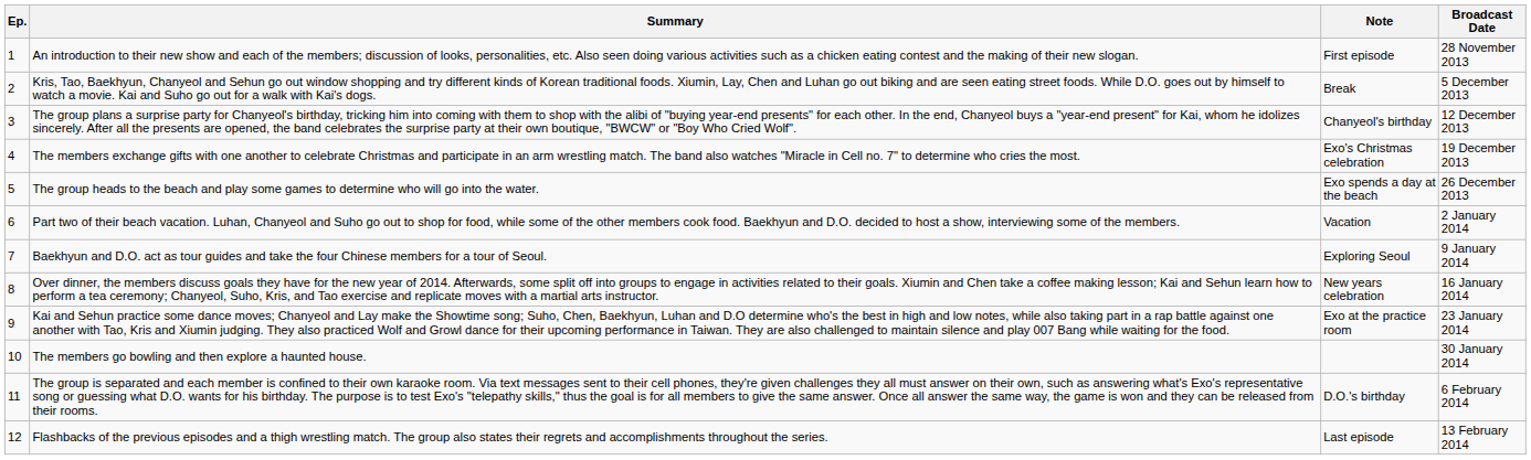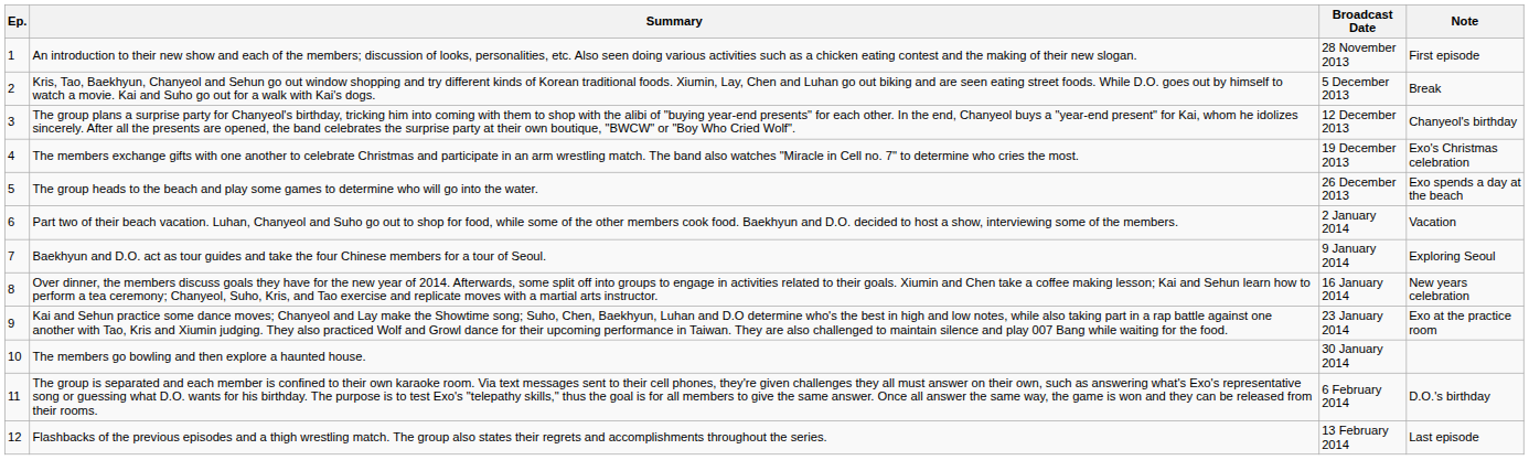 <table class="wikitable">
 <tr>
 <th>Ep.</th>
 <th>Summary</th>
+<th>Broadcast Date</th>
 <th>Note</th>
-<th>Broadcast Date</th>
 </tr>
 <tr>
 <td>1</td>
 <td>An introduction to their new show and each of the members; discussion of looks, personalities, etc. Also seen doing various activities such as a chicken eating contest and the making of their new slogan.</td>
+<td>28 November 2013</td>
 <td>First episode</td>
-<td>28 November 2013</td>
 </tr>
 <tr>
 <td>2</td>
 <td>Kris, Tao, Baekhyun, Chanyeol and Sehun go out window shopping and try different kinds of Korean traditional foods. Xiumin, Lay, Chen and Luhan go out biking and are seen eating street foods. While D.O. goes out by himself to watch a movie. Kai and Suho go out for a walk with Kai's dogs.</td>
+<td>5 December 2013</td>
 <td>Break</td>
-<td>5 December 2013</td>
 </tr>
 <tr>
 <td>3</td>
 <td>The group plans a surprise party for Chanyeol's birthday, tricking him into coming with them to shop with the alibi of "buying year-end presents" for each other. In the end, Chanyeol buys a "year-end present" for Kai, whom he idolizes sincerely. After all the presents are opened, the band celebrates the surprise party at their own boutique, "BWCW" or "Boy Who Cried Wolf".</td>
+<td>12 December 2013</td>
 <td>Chanyeol's birthday</td>
-<td>12 December 2013</td>
 </tr>
 <tr>
 <td>4</td>
 <td>The members exchange gifts with one another to celebrate Christmas and participate in an arm wrestling match. The band also watches "Miracle in Cell no. 7" to determine who cries the most.</td>
+<td>19 December 2013</td>
 <td>Exo's Christmas celebration</td>
-<td>19 December 2013</td>
 </tr>
 <tr>
 <td>5</td>
 <td>The group heads to the beach and play some games to determine who will go into the water.</td>
+<td>26 December 2013</td>
 <td>Exo spends a day at the beach</td>
-<td>26 December 2013</td>
 </tr>
 <tr>
 <td>6</td>
 <td>Part two of their beach vacation. Luhan, Chanyeol and Suho go out to shop for food, while some of the other members cook food. Baekhyun and D.O. decided to host a show, interviewing some of the members.</td>
+<td>2 January 2014</td>
 <td>Vacation</td>
-<td>2 January 2014</td>
 </tr>
 <tr>
 <td>7</td>
 <td>Baekhyun and D.O. act as tour guides and take the four Chinese members for a tour of Seoul.</td>
+<td>9 January 2014</td>
 <td>Exploring Seoul</td>
-<td>9 January 2014</td>
 </tr>
 <tr>
 <td>8</td>
 <td>Over dinner, the members discuss goals they have for the new year of 2014. Afterwards, some split off into groups to engage in activities related to their goals. Xiumin and Chen take a coffee making lesson; Kai and Sehun learn how to perform a tea ceremony; Chanyeol, Suho, Kris, and Tao exercise and replicate moves with a martial arts instructor.</td>
+<td>16 January 2014</td>
 <td>New years celebration</td>
-<td>16 January 2014</td>
 </tr>
 <tr>
 <td>9</td>
 <td>Kai and Sehun practice some dance moves; Chanyeol and Lay make the Showtime song; Suho, Chen, Baekhyun, Luhan and D.O determine who's the best in high and low notes, while also taking part in a rap battle against one another with Tao, Kris and Xiumin judging. They also practiced Wolf and Growl dance for their upcoming performance in Taiwan. They are also challenged to maintain silence and play 007 Bang while waiting for the food.</td>
+<td>23 January 2014</td>
 <td>Exo at the practice room</td>
-<td>23 January 2014</td>
 </tr>
 <tr>
 <td>10</td>
 <td>The members go bowling and then explore a haunted house.</td>
+<td>30 January 2014</td>
 <td></td>
-<td>30 January 2014</td>
 </tr>
 <tr>
 <td>11</td>
 <td>The group is separated and each member is confined to their own karaoke room. Via text messages sent to their cell phones, they're given challenges they all must answer on their own, such as answering what's Exo's representative song or guessing what D.O. wants for his birthday. The purpose is to test Exo's "telepathy skills," thus the goal is for all members to give the same answer. Once all answer the same way, the game is won and they can be released from their rooms.</td>
+<td>6 February 2014</td>
 <td>D.O.'s birthday</td>
-<td>6 February 2014</td>
 </tr>
 <tr>
 <td>12</td>
 <td>Flashbacks of the previous episodes and a thigh wrestling match. The group also states their regrets and accomplishments throughout the series.</td>
+<td>13 February 2014</td>
 <td>Last episode</td>
-<td>13 February 2014</td>
 </tr>
 </table>
